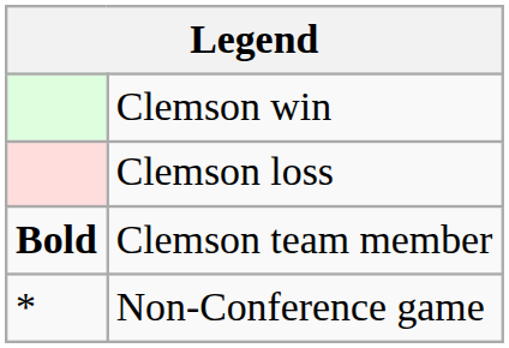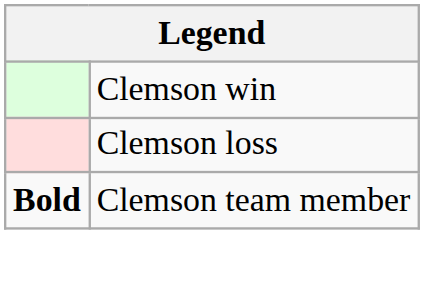 <table class="wikitable" style="font-size:90%">
 <tr>
 <th colspan=2>Legend</th>
 </tr>
 <tr>
 <td style="background:#ddffdd;"> </td>
 <td>Clemson win</td>
 </tr>
 <tr>
 <td style="background:#ffdddd;"> </td>
 <td>Clemson loss</td>
 </tr>
 <tr>
 <td><strong>Bold</strong></td>
 <td>Clemson team member</td>
 </tr>
-<tr>
-<td>*</td>
-<td>Non-Conference game</td>
-</tr>
 </table>
